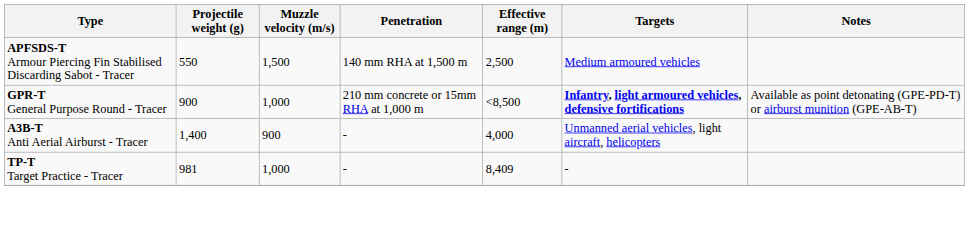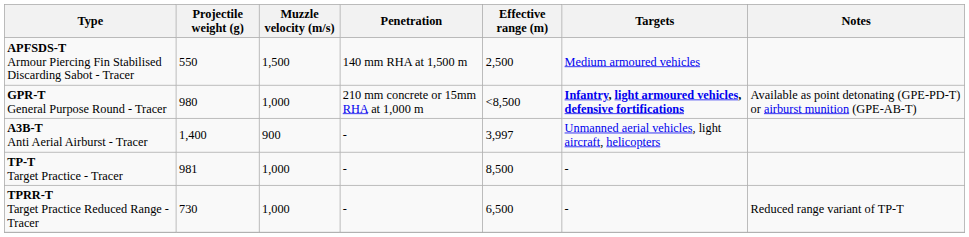 <table class="wikitable">
 <tr>
 <th>Type</th>
 <th>Projectile weight (g)</th>
 <th>Muzzle velocity (m/s)</th>
 <th>Penetration</th>
 <th>Effective range (m)</th>
 <th>Targets</th>
 <th>Notes</th>
 </tr>
 <tr>
 <td><strong>APFSDS-T</strong><br>Armour Piercing Fin Stabilised Discarding Sabot - Tracer</td>
 <td>550</td>
 <td>1,500</td>
 <td>140 mm RHA at 1,500 m</td>
 <td>2,500</td>
 <td><a href='#'>Medium armoured vehicles</a></td>
 <td></td>
 </tr>
 <tr>
 <td><strong>GPR-T</strong><br>General Purpose Round - Tracer</td>
-<td>900</td>
+<td>980</td>
 <td>1,000</td>
 <td>210 mm concrete or 15mm <a href='#'>RHA</a> at 1,000 m</td>
 <td><8,500</td>
 <td><strong><a href='#'>Infantry</a>, <a href='#'>light armoured vehicles</a>, <a href='#'>defensive fortifications</a></strong></td>
 <td>Available as point detonating (GPE-PD-T) or <a href='#'>airburst munition</a> (GPE-AB-T)</td>
 </tr>
 <tr>
 <td><strong>A3B-T</strong><br>Anti Aerial Airburst - Tracer</td>
 <td>1,400</td>
 <td>900</td>
 <td>-</td>
-<td>4,000</td>
+<td>3,997</td>
 <td><a href='#'>Unmanned aerial vehicles</a>, light <a href='#'>aircraft</a>, <a href='#'>helicopters</a></td>
 <td></td>
 </tr>
 <tr>
 <td><strong>TP-T</strong><br>Target Practice - Tracer</td>
 <td>981</td>
 <td>1,000</td>
 <td>-</td>
-<td>8,409</td>
+<td>8,500</td>
 <td>-</td>
 <td></td>
 </tr>
 <tr>
+<td><strong>TPRR-T</strong><br>Target Practice Reduced Range - Tracer</td>
+<td>730</td>
+<td>1,000</td>
+<td>-</td>
+<td>6,500</td>
+<td>-</td>
+<td>Reduced range variant of TP-T</td>
+</tr>
+<tr>
 </tr>
 </table>
